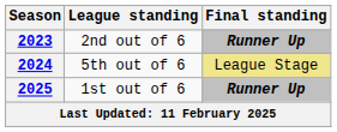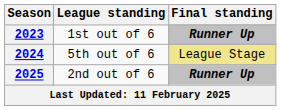 <table class="wikitable sortable" style="text-align:center;font-size:91%;">
 <tr>
 <th>Season</th>
 <th>League standing</th>
 <th>Final standing</th>
 </tr>
 <tr>
 <th><a href='#'>2023</a></th>
-<td>2nd out of 6</td>
+<td>1st out of 6</td>
 <td style="background: Silver;"><strong><em>Runner Up</em></strong></td>
 </tr>
 <tr>
 <th><a href='#'>2024</a></th>
 <td>5th out of 6</td>
 <td style="background: khaki;">League Stage</td>
 </tr>
 <tr>
 <th><a href='#'>2025</a></th>
-<td>1st out of 6</td>
+<td>2nd out of 6</td>
 <td style="background: Silver;"><strong><em>Runner Up</em></strong></td>
 </tr>
 <tr>
 <th colspan=7><small>Last Updated: 11 February 2025</small></th>
 </tr>
 <tr>
 </tr>
 </table>
